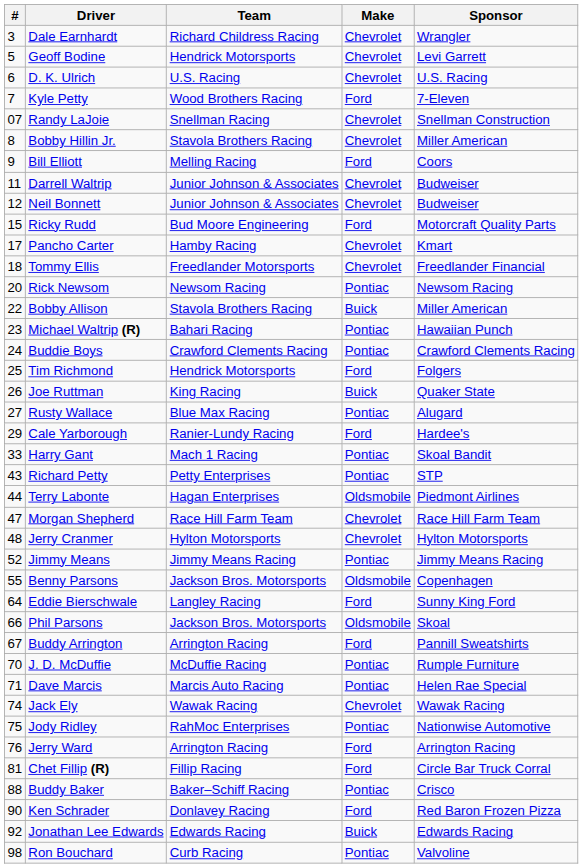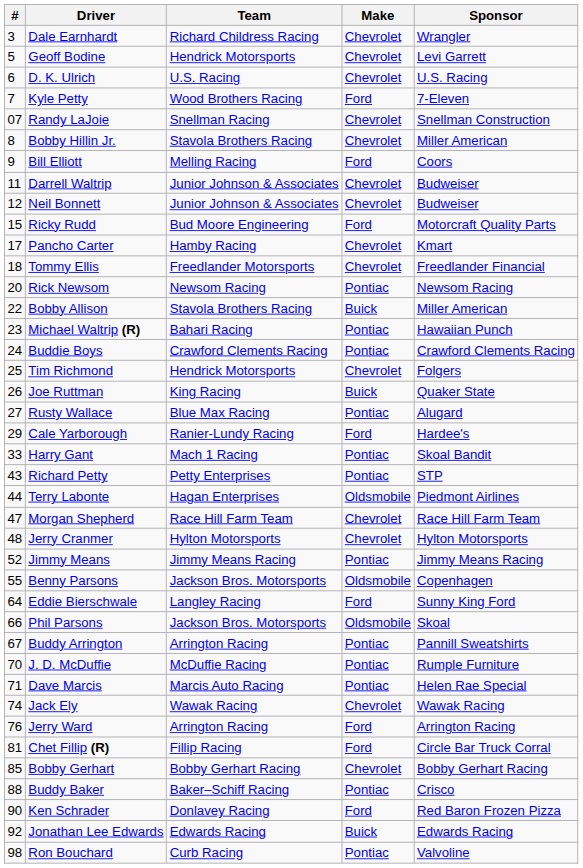 <table class="wikitable" style="font-size:95%">
 <tr>
 <th>#</th>
 <th>Driver</th>
 <th>Team</th>
 <th>Make</th>
 <th>Sponsor</th>
 </tr>
 <tr>
 <td>3</td>
 <td><a href='#'>Dale Earnhardt</a></td>
 <td><a href='#'>Richard Childress Racing</a></td>
 <td><a href='#'>Chevrolet</a></td>
 <td><a href='#'>Wrangler</a></td>
 </tr>
 <tr>
 <td>5</td>
 <td><a href='#'>Geoff Bodine</a></td>
 <td><a href='#'>Hendrick Motorsports</a></td>
 <td><a href='#'>Chevrolet</a></td>
 <td><a href='#'>Levi Garrett</a></td>
 </tr>
 <tr>
 <td>6</td>
 <td><a href='#'>D. K. Ulrich</a></td>
 <td><a href='#'>U.S. Racing</a></td>
 <td><a href='#'>Chevrolet</a></td>
 <td><a href='#'>U.S. Racing</a></td>
 </tr>
 <tr>
 <td>7</td>
 <td><a href='#'>Kyle Petty</a></td>
 <td><a href='#'>Wood Brothers Racing</a></td>
 <td><a href='#'>Ford</a></td>
 <td><a href='#'>7-Eleven</a></td>
 </tr>
 <tr>
 <td>07</td>
 <td><a href='#'>Randy LaJoie</a></td>
 <td><a href='#'>Snellman Racing</a></td>
 <td><a href='#'>Chevrolet</a></td>
 <td><a href='#'>Snellman Construction</a></td>
 </tr>
 <tr>
 <td>8</td>
 <td><a href='#'>Bobby Hillin Jr.</a></td>
 <td><a href='#'>Stavola Brothers Racing</a></td>
 <td><a href='#'>Chevrolet</a></td>
 <td><a href='#'>Miller American</a></td>
 </tr>
 <tr>
 <td>9</td>
 <td><a href='#'>Bill Elliott</a></td>
 <td><a href='#'>Melling Racing</a></td>
 <td><a href='#'>Ford</a></td>
 <td><a href='#'>Coors</a></td>
 </tr>
 <tr>
 <td>11</td>
 <td><a href='#'>Darrell Waltrip</a></td>
 <td><a href='#'>Junior Johnson & Associates</a></td>
 <td><a href='#'>Chevrolet</a></td>
 <td><a href='#'>Budweiser</a></td>
 </tr>
 <tr>
 <td>12</td>
 <td><a href='#'>Neil Bonnett</a></td>
 <td><a href='#'>Junior Johnson & Associates</a></td>
 <td><a href='#'>Chevrolet</a></td>
 <td><a href='#'>Budweiser</a></td>
 </tr>
 <tr>
 <td>15</td>
 <td><a href='#'>Ricky Rudd</a></td>
 <td><a href='#'>Bud Moore Engineering</a></td>
 <td><a href='#'>Ford</a></td>
 <td><a href='#'>Motorcraft Quality Parts</a></td>
 </tr>
 <tr>
 <td>17</td>
 <td><a href='#'>Pancho Carter</a></td>
 <td><a href='#'>Hamby Racing</a></td>
 <td><a href='#'>Chevrolet</a></td>
 <td><a href='#'>Kmart</a></td>
 </tr>
 <tr>
 <td>18</td>
 <td><a href='#'>Tommy Ellis</a></td>
 <td><a href='#'>Freedlander Motorsports</a></td>
 <td><a href='#'>Chevrolet</a></td>
 <td><a href='#'>Freedlander Financial</a></td>
 </tr>
 <tr>
 <td>20</td>
 <td><a href='#'>Rick Newsom</a></td>
 <td><a href='#'>Newsom Racing</a></td>
 <td><a href='#'>Pontiac</a></td>
 <td><a href='#'>Newsom Racing</a></td>
 </tr>
 <tr>
 <td>22</td>
 <td><a href='#'>Bobby Allison</a></td>
 <td><a href='#'>Stavola Brothers Racing</a></td>
 <td><a href='#'>Buick</a></td>
 <td><a href='#'>Miller American</a></td>
 </tr>
 <tr>
 <td>23</td>
 <td><a href='#'>Michael Waltrip</a> <strong>(R)</strong></td>
 <td><a href='#'>Bahari Racing</a></td>
 <td><a href='#'>Pontiac</a></td>
 <td><a href='#'>Hawaiian Punch</a></td>
 </tr>
 <tr>
 <td>24</td>
 <td><a href='#'>Buddie Boys</a></td>
 <td><a href='#'>Crawford Clements Racing</a></td>
 <td><a href='#'>Pontiac</a></td>
 <td><a href='#'>Crawford Clements Racing</a></td>
 </tr>
 <tr>
 <td>25</td>
 <td><a href='#'>Tim Richmond</a></td>
 <td><a href='#'>Hendrick Motorsports</a></td>
-<td><a href='#'>Ford</a></td>
+<td><a href='#'>Chevrolet</a></td>
 <td><a href='#'>Folgers</a></td>
 </tr>
 <tr>
 <td>26</td>
 <td><a href='#'>Joe Ruttman</a></td>
 <td><a href='#'>King Racing</a></td>
 <td><a href='#'>Buick</a></td>
 <td><a href='#'>Quaker State</a></td>
 </tr>
 <tr>
 <td>27</td>
 <td><a href='#'>Rusty Wallace</a></td>
 <td><a href='#'>Blue Max Racing</a></td>
 <td><a href='#'>Pontiac</a></td>
 <td><a href='#'>Alugard</a></td>
 </tr>
 <tr>
 <td>29</td>
 <td><a href='#'>Cale Yarborough</a></td>
 <td><a href='#'>Ranier-Lundy Racing</a></td>
 <td><a href='#'>Ford</a></td>
 <td><a href='#'>Hardee's</a></td>
 </tr>
 <tr>
 <td>33</td>
 <td><a href='#'>Harry Gant</a></td>
 <td><a href='#'>Mach 1 Racing</a></td>
 <td><a href='#'>Pontiac</a></td>
 <td><a href='#'>Skoal Bandit</a></td>
 </tr>
 <tr>
 <td>43</td>
 <td><a href='#'>Richard Petty</a></td>
 <td><a href='#'>Petty Enterprises</a></td>
 <td><a href='#'>Pontiac</a></td>
 <td><a href='#'>STP</a></td>
 </tr>
 <tr>
 <td>44</td>
 <td><a href='#'>Terry Labonte</a></td>
 <td><a href='#'>Hagan Enterprises</a></td>
 <td><a href='#'>Oldsmobile</a></td>
 <td><a href='#'>Piedmont Airlines</a></td>
 </tr>
 <tr>
 <td>47</td>
 <td><a href='#'>Morgan Shepherd</a></td>
 <td><a href='#'>Race Hill Farm Team</a></td>
 <td><a href='#'>Chevrolet</a></td>
 <td><a href='#'>Race Hill Farm Team</a></td>
 </tr>
 <tr>
 <td>48</td>
 <td><a href='#'>Jerry Cranmer</a></td>
 <td><a href='#'>Hylton Motorsports</a></td>
 <td><a href='#'>Chevrolet</a></td>
 <td><a href='#'>Hylton Motorsports</a></td>
 </tr>
 <tr>
 <td>52</td>
 <td><a href='#'>Jimmy Means</a></td>
 <td><a href='#'>Jimmy Means Racing</a></td>
 <td><a href='#'>Pontiac</a></td>
 <td><a href='#'>Jimmy Means Racing</a></td>
 </tr>
 <tr>
 <td>55</td>
 <td><a href='#'>Benny Parsons</a></td>
 <td><a href='#'>Jackson Bros. Motorsports</a></td>
 <td><a href='#'>Oldsmobile</a></td>
 <td><a href='#'>Copenhagen</a></td>
 </tr>
 <tr>
 <td>64</td>
 <td><a href='#'>Eddie Bierschwale</a></td>
 <td><a href='#'>Langley Racing</a></td>
 <td><a href='#'>Ford</a></td>
 <td><a href='#'>Sunny King Ford</a></td>
 </tr>
 <tr>
 <td>66</td>
 <td><a href='#'>Phil Parsons</a></td>
 <td><a href='#'>Jackson Bros. Motorsports</a></td>
 <td><a href='#'>Oldsmobile</a></td>
 <td><a href='#'>Skoal</a></td>
 </tr>
 <tr>
 <td>67</td>
 <td><a href='#'>Buddy Arrington</a></td>
 <td><a href='#'>Arrington Racing</a></td>
-<td><a href='#'>Ford</a></td>
+<td><a href='#'>Pontiac</a></td>
 <td><a href='#'>Pannill Sweatshirts</a></td>
 </tr>
 <tr>
 <td>70</td>
 <td><a href='#'>J. D. McDuffie</a></td>
 <td><a href='#'>McDuffie Racing</a></td>
 <td><a href='#'>Pontiac</a></td>
 <td><a href='#'>Rumple Furniture</a></td>
 </tr>
 <tr>
 <td>71</td>
 <td><a href='#'>Dave Marcis</a></td>
 <td><a href='#'>Marcis Auto Racing</a></td>
 <td><a href='#'>Pontiac</a></td>
 <td><a href='#'>Helen Rae Special</a></td>
 </tr>
 <tr>
 <td>74</td>
 <td><a href='#'>Jack Ely</a></td>
 <td><a href='#'>Wawak Racing</a></td>
 <td><a href='#'>Chevrolet</a></td>
 <td><a href='#'>Wawak Racing</a></td>
 </tr>
 <tr>
-<td>75</td>
-<td><a href='#'>Jody Ridley</a></td>
-<td><a href='#'>RahMoc Enterprises</a></td>
-<td><a href='#'>Pontiac</a></td>
-<td><a href='#'>Nationwise Automotive</a></td>
-</tr>
-<tr>
 <td>76</td>
 <td><a href='#'>Jerry Ward</a></td>
 <td><a href='#'>Arrington Racing</a></td>
 <td><a href='#'>Ford</a></td>
 <td><a href='#'>Arrington Racing</a></td>
 </tr>
 <tr>
 <td>81</td>
 <td><a href='#'>Chet Fillip</a> <strong>(R)</strong></td>
 <td><a href='#'>Fillip Racing</a></td>
 <td><a href='#'>Ford</a></td>
 <td><a href='#'>Circle Bar Truck Corral</a></td>
+</tr>
+<tr>
+<td>85</td>
+<td><a href='#'>Bobby Gerhart</a></td>
+<td><a href='#'>Bobby Gerhart Racing</a></td>
+<td><a href='#'>Chevrolet</a></td>
+<td><a href='#'>Bobby Gerhart Racing</a></td>
 </tr>
 <tr>
 <td>88</td>
 <td><a href='#'>Buddy Baker</a></td>
 <td><a href='#'>Baker–Schiff Racing</a></td>
 <td><a href='#'>Pontiac</a></td>
 <td><a href='#'>Crisco</a></td>
 </tr>
 <tr>
 <td>90</td>
 <td><a href='#'>Ken Schrader</a></td>
 <td><a href='#'>Donlavey Racing</a></td>
 <td><a href='#'>Ford</a></td>
 <td><a href='#'>Red Baron Frozen Pizza</a></td>
 </tr>
 <tr>
 <td>92</td>
 <td><a href='#'>Jonathan Lee Edwards</a></td>
 <td><a href='#'>Edwards Racing</a></td>
 <td><a href='#'>Buick</a></td>
 <td><a href='#'>Edwards Racing</a></td>
 </tr>
 <tr>
 <td>98</td>
 <td><a href='#'>Ron Bouchard</a></td>
 <td><a href='#'>Curb Racing</a></td>
 <td><a href='#'>Pontiac</a></td>
 <td><a href='#'>Valvoline</a></td>
 </tr>
 </table>
